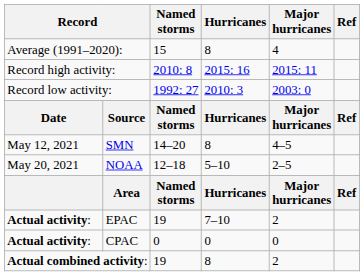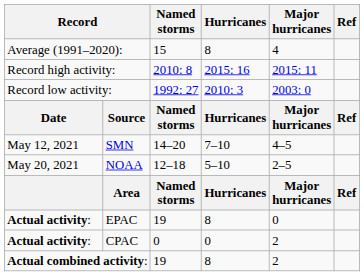 <table class="wikitable floatright" style="border-spacing: 2px; border: 1px solid darkgray;">
 <tr>
 <th colspan=2>Record</th>
 <th>Named<br>storms</th>
 <th>Hurricanes</th>
 <th>Major<br>hurricanes</th>
 <th>Ref</th>
 </tr>
 <tr>
 <td colspan=2>Average (1991–2020):</td>
 <td>15</td>
 <td>8</td>
 <td>4</td>
 <td></td>
 </tr>
 <tr>
 <td colspan=2>Record high activity:</td>
 <td><a href='#'>2010: 8</a></td>
 <td><a href='#'>2015: 16</a></td>
 <td><a href='#'>2015: 11</a></td>
 <td></td>
 </tr>
 <tr>
 <td colspan=2>Record low activity:</td>
 <td><a href='#'>1992: 27</a></td>
 <td><a href='#'>2010: 3</a></td>
 <td><a href='#'>2003: 0</a></td>
 <td></td>
 </tr>
 <tr>
 <th>Date</th>
 <th>Source</th>
 <th>Named<br>storms</th>
 <th>Hurricanes</th>
 <th>Major<br>hurricanes</th>
 <th>Ref</th>
 </tr>
 <tr>
 <td>May 12, 2021</td>
 <td><a href='#'>SMN</a></td>
 <td>14–20</td>
-<td>8</td>
+<td>7–10</td>
 <td>4–5</td>
 <td></td>
 </tr>
 <tr>
 <td>May 20, 2021</td>
 <td><a href='#'>NOAA</a></td>
 <td>12–18</td>
 <td>5–10</td>
 <td>2–5</td>
 <td></td>
 </tr>
 <tr>
 <th></th>
 <th>Area</th>
 <th>Named<br>storms</th>
 <th>Hurricanes</th>
 <th>Major<br>hurricanes</th>
 <th>Ref</th>
 </tr>
 <tr>
 <td><strong>Actual activity</strong>:</td>
 <td>EPAC</td>
 <td>19</td>
-<td>7–10</td>
-<td>2</td>
+<td>8</td>
+<td>0</td>
 <td></td>
 </tr>
 <tr>
 <td><strong>Actual activity</strong>:</td>
 <td>CPAC</td>
 <td>0</td>
 <td>0</td>
-<td>0</td>
+<td>2</td>
 <td></td>
 </tr>
 <tr>
 <td colspan="2"><strong>Actual combined activity</strong>:</td>
 <td>19</td>
 <td>8</td>
 <td>2</td>
 <td></td>
 </tr>
 </table>
